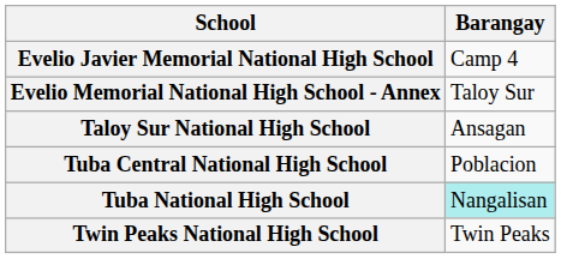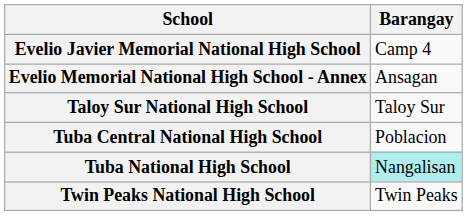 <table class="wikitable collapsible sortable collapsed plainrowheaders" style="font-size:90%;">
 <tr>
 <th scope="col">School</th>
 <th scope="col">Barangay</th>
 </tr>
 <tr>
 <th scope="row">Evelio Javier Memorial National High School</th>
 <td>Camp 4 </td>
 </tr>
 <tr>
 <th scope="row">Evelio Memorial National High School - Annex</th>
-<td>Taloy Sur</td>
+<td>Ansagan</td>
 </tr>
 <tr>
 <th scope="row">Taloy Sur National High School</th>
-<td>Ansagan</td>
+<td>Taloy Sur</td>
 </tr>
 <tr>
 <th scope="row">Tuba Central National High School</th>
 <td>Poblacion</td>
 </tr>
 <tr>
 <th scope="row">Tuba National High School</th>
 <td style="background: paleturquoise;">Nangalisan</td>
 </tr>
 <tr>
 <th scope="row">Twin Peaks National High School</th>
 <td>Twin Peaks</td>
 </tr>
 </table>
